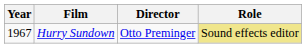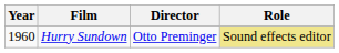 <table class="wikitable">
 <tr>
 <th>Year</th>
 <th>Film</th>
 <th>Director</th>
 <th>Role</th>
 </tr>
 <tr>
-<td>1967</td>
+<td>1960</td>
 <td><em><a href='#'>Hurry Sundown</a></em></td>
 <td><a href='#'>Otto Preminger</a></td>
 <td style="background: khaki;">Sound effects editor</td>
 </tr>
 </table>
